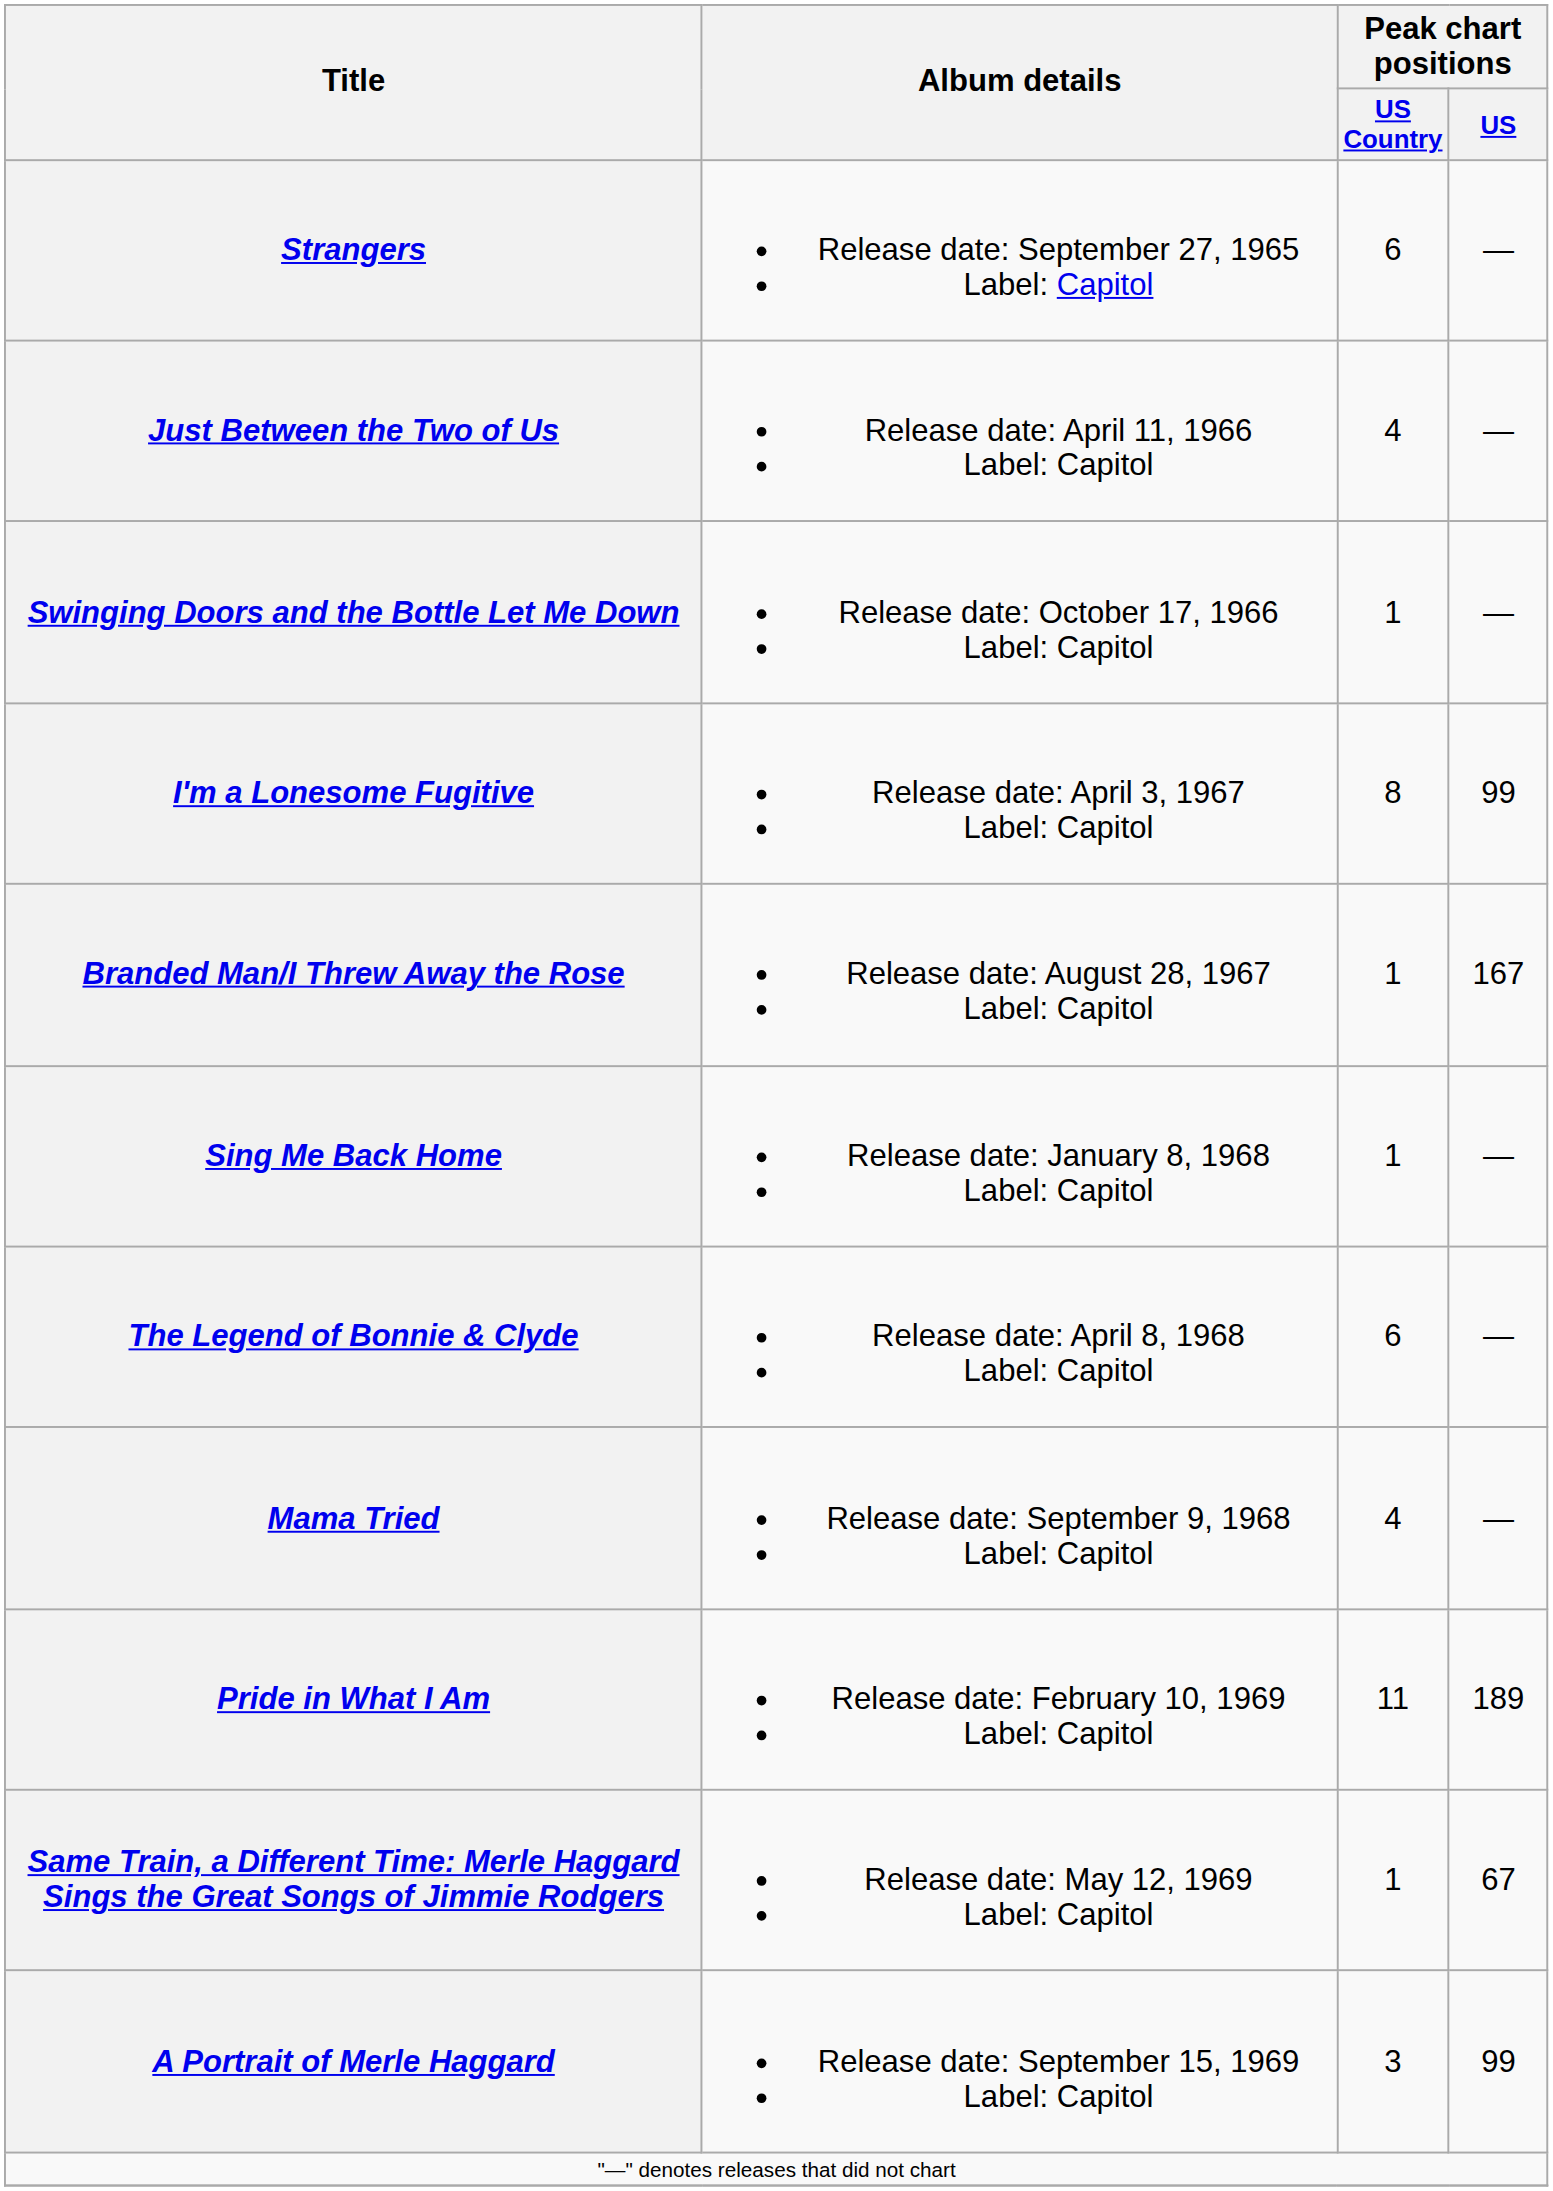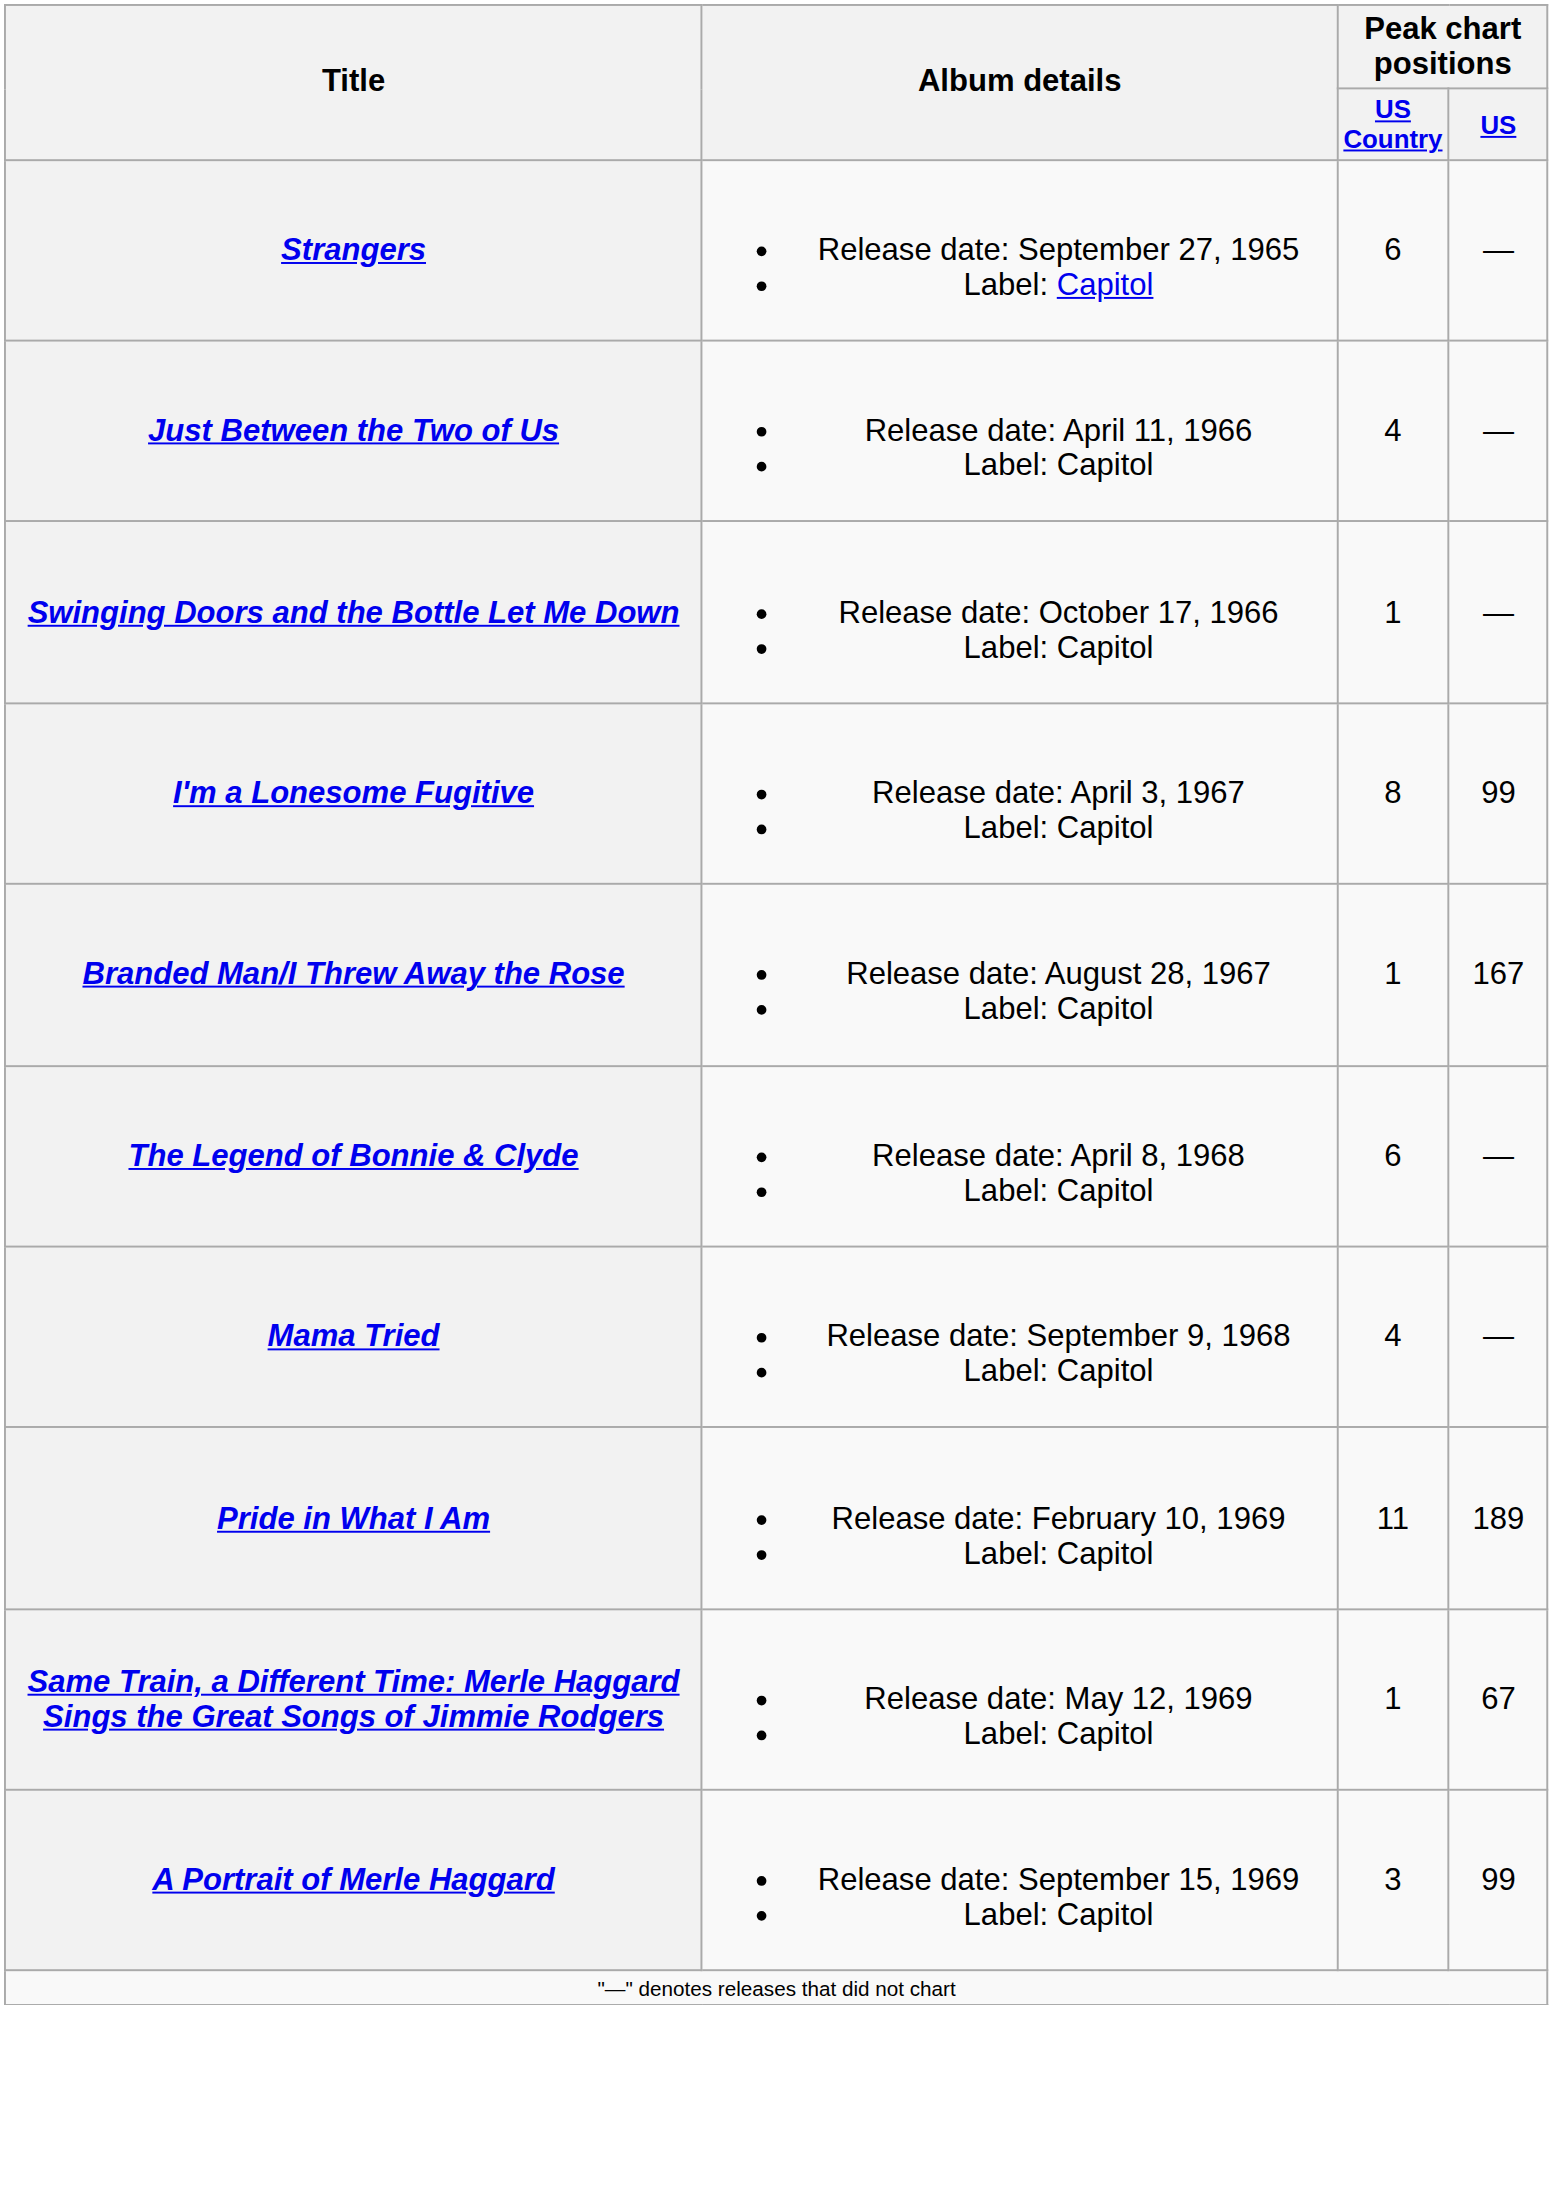 <table class="wikitable plainrowheaders" style="text-align:center;">
 <tr>
 <th rowspan="2" style="width:22em;">Title</th>
 <th rowspan="2" style="width:20em;">Album details</th>
 <th colspan="2">Peak chart<br>positions</th>
 </tr>
 <tr style="font-size:smaller;">
 <th width="45"><a href='#'>US Country</a></th>
 <th width="45"><a href='#'>US</a></th>
 </tr>
 <tr>
 <th scope="row"><em><a href='#'>Strangers</a></em></th>
 <td><br><ul><li>Release date: September 27, 1965</li><li>Label: <a href='#'>Capitol</a></li></ul></td>
 <td>6</td>
 <td>—</td>
 </tr>
 <tr>
 <th scope="row"><em><a href='#'>Just Between the Two of Us</a></em> </th>
 <td><br><ul><li>Release date: April 11, 1966</li><li>Label: Capitol</li></ul></td>
 <td>4</td>
 <td>—</td>
 </tr>
 <tr>
 <th scope="row"><em><a href='#'>Swinging Doors and the Bottle Let Me Down</a></em> </th>
 <td><br><ul><li>Release date: October 17, 1966</li><li>Label: Capitol</li></ul></td>
 <td>1</td>
 <td>—</td>
 </tr>
 <tr>
 <th scope="row"><em><a href='#'>I'm a Lonesome Fugitive</a></em> </th>
 <td><br><ul><li>Release date: April 3, 1967</li><li>Label: Capitol</li></ul></td>
 <td>8</td>
 <td>99</td>
 </tr>
 <tr>
 <th scope="row"><em><a href='#'>Branded Man/I Threw Away the Rose</a></em> </th>
 <td><br><ul><li>Release date: August 28, 1967</li><li>Label: Capitol</li></ul></td>
 <td>1</td>
 <td>167</td>
 </tr>
 <tr>
-<th scope="row"><em><a href='#'>Sing Me Back Home</a></em> </th>
-<td><br><ul><li>Release date: January 8, 1968</li><li>Label: Capitol</li></ul></td>
-<td>1</td>
-<td>—</td>
-</tr>
-<tr>
 <th scope="row"><em><a href='#'>The Legend of Bonnie & Clyde</a></em> </th>
 <td><br><ul><li>Release date: April 8, 1968</li><li>Label: Capitol</li></ul></td>
 <td>6</td>
 <td>—</td>
 </tr>
 <tr>
 <th scope="row"><em><a href='#'>Mama Tried</a></em> </th>
 <td><br><ul><li>Release date: September 9, 1968</li><li>Label: Capitol</li></ul></td>
 <td>4</td>
 <td>—</td>
 </tr>
 <tr>
 <th scope="row"><em><a href='#'>Pride in What I Am</a></em> </th>
 <td><br><ul><li>Release date: February 10, 1969</li><li>Label: Capitol</li></ul></td>
 <td>11</td>
 <td>189</td>
 </tr>
 <tr>
 <th scope="row"><em><a href='#'>Same Train, a Different Time: Merle Haggard Sings the Great Songs of Jimmie Rodgers</a></em> </th>
 <td><br><ul><li>Release date: May 12, 1969</li><li>Label: Capitol</li></ul></td>
 <td>1</td>
 <td>67</td>
 </tr>
 <tr>
 <th scope="row"><em><a href='#'>A Portrait of Merle Haggard</a></em> </th>
 <td><br><ul><li>Release date: September 15, 1969</li><li>Label: Capitol</li></ul></td>
 <td>3</td>
 <td>99</td>
 </tr>
 <tr>
 <td colspan="4" style="font-size: 8pt">"—" denotes releases that did not chart</td>
 </tr>
 <tr>
 </tr>
 </table>
